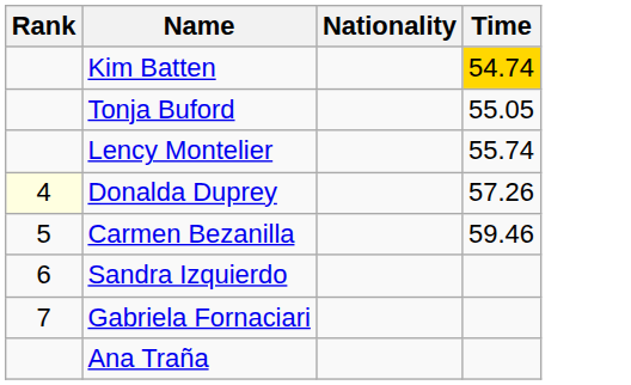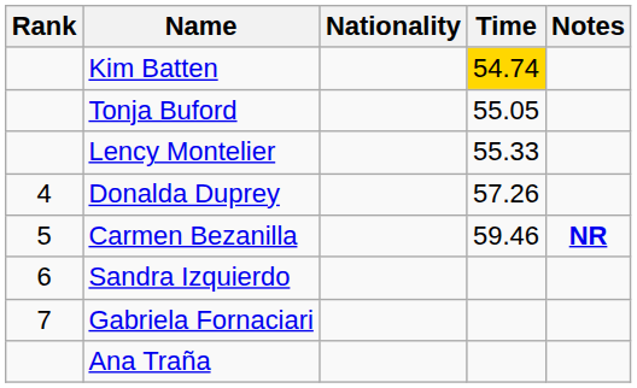 <table class="wikitable sortable" style="text-align:center">
 <tr>
 <th>Rank</th>
 <th>Name</th>
 <th>Nationality</th>
 <th>Time</th>
+<th>Notes</th>
 </tr>
 <tr>
 <td></td>
 <td align=left><a href='#'>Kim Batten</a></td>
 <td align=left></td>
 <td style="background: gold;">54.74</td>
+<td></td>
 </tr>
 <tr>
 <td></td>
 <td align=left><a href='#'>Tonja Buford</a></td>
 <td align=left></td>
 <td>55.05</td>
+<td></td>
 </tr>
 <tr>
 <td></td>
 <td align=left><a href='#'>Lency Montelier</a></td>
 <td align=left></td>
-<td>55.74</td>
+<td>55.33</td>
+<td></td>
 </tr>
 <tr>
-<td style="background: lightyellow;">4</td>
+<td>4</td>
 <td align=left><a href='#'>Donalda Duprey</a></td>
 <td align=left></td>
 <td>57.26</td>
+<td></td>
 </tr>
 <tr>
 <td>5</td>
 <td align=left><a href='#'>Carmen Bezanilla</a></td>
 <td align=left></td>
 <td>59.46</td>
+<td><strong><a href='#'>NR</a></strong></td>
 </tr>
 <tr>
 <td>6</td>
 <td align=left><a href='#'>Sandra Izquierdo</a></td>
 <td align=left></td>
+<td></td>
 <td></td>
 </tr>
 <tr>
 <td>7</td>
 <td align=left><a href='#'>Gabriela Fornaciari</a></td>
 <td align=left></td>
 <td></td>
+<td></td>
 </tr>
 <tr>
 <td></td>
 <td align=left><a href='#'>Ana Traña</a></td>
 <td align=left></td>
 <td></td>
+<td></td>
 </tr>
 </table>
